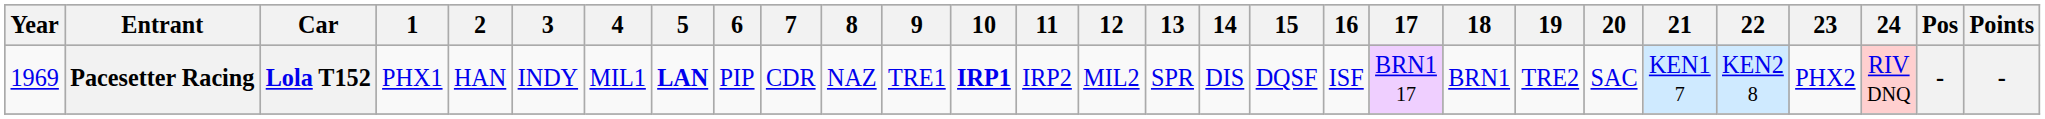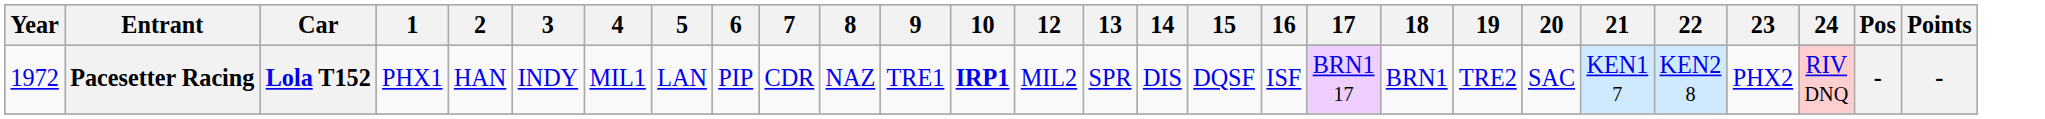 <table class="wikitable" style="text-align:center; font-size:90%">
 <tr>
 <th>Year</th>
 <th>Entrant</th>
 <th>Car</th>
 <th>1</th>
 <th>2</th>
 <th>3</th>
 <th>4</th>
 <th>5</th>
 <th>6</th>
 <th>7</th>
 <th>8</th>
 <th>9</th>
 <th>10</th>
-<th>11</th>
 <th>12</th>
 <th>13</th>
 <th>14</th>
 <th>15</th>
 <th>16</th>
 <th>17</th>
 <th>18</th>
 <th>19</th>
 <th>20</th>
 <th>21</th>
 <th>22</th>
 <th>23</th>
 <th>24</th>
 <th>Pos</th>
 <th>Points</th>
 </tr>
 <tr>
-<td><a href='#'>1969</a></td>
+<td><a href='#'>1972</a></td>
 <th>Pacesetter Racing</th>
 <th><a href='#'>Lola</a> T152</th>
 <td><a href='#'>PHX1</a></td>
 <td><a href='#'>HAN</a></td>
 <td><a href='#'>INDY</a></td>
 <td><a href='#'>MIL1</a></td>
-<td><strong><a href='#'>LAN</a></strong></td>
+<td><a href='#'>LAN</a></td>
 <td><a href='#'>PIP</a></td>
 <td><a href='#'>CDR</a></td>
 <td><a href='#'>NAZ</a></td>
 <td><a href='#'>TRE1</a></td>
 <td><strong><a href='#'>IRP1</a></strong></td>
-<td><a href='#'>IRP2</a></td>
 <td><a href='#'>MIL2</a></td>
 <td><a href='#'>SPR</a></td>
 <td><a href='#'>DIS</a></td>
 <td><a href='#'>DQSF</a></td>
 <td><a href='#'>ISF</a></td>
 <td style="background-color:#EFCFFF"><a href='#'>BRN1</a><br><small>17</small></td>
 <td><a href='#'>BRN1</a></td>
 <td><a href='#'>TRE2</a></td>
 <td><a href='#'>SAC</a></td>
 <td style="background-color:#CFEAFF"><a href='#'>KEN1</a><br><small>7</small></td>
 <td style="background-color:#CFEAFF"><a href='#'>KEN2</a><br><small>8</small></td>
 <td><a href='#'>PHX2</a></td>
 <td style="background-color:#FFCFCF"><a href='#'>RIV</a><br><small>DNQ</small></td>
 <th>-</th>
 <th>-</th>
 </tr>
 </table>
